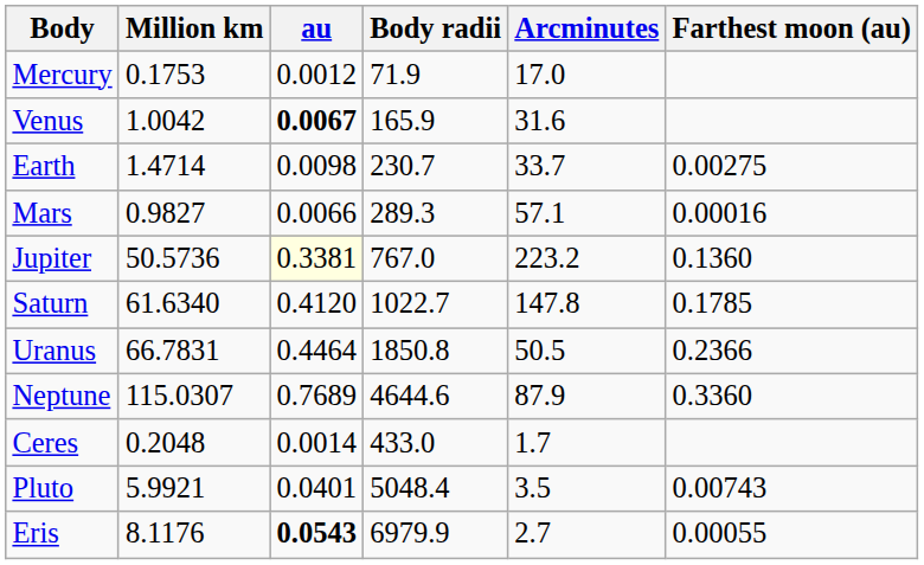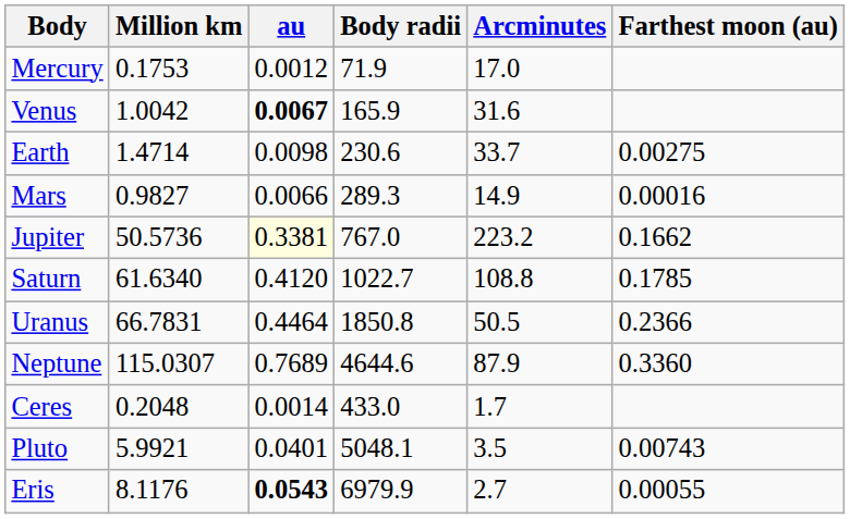 <table class="wikitable">
 <tr>
 <th>Body</th>
 <th>Million km</th>
 <th><a href='#'>au</a></th>
 <th>Body radii</th>
 <th><a href='#'>Arcminutes</a></th>
 <th>Farthest moon (au)</th>
 </tr>
 <tr>
 <td><a href='#'>Mercury</a></td>
 <td>0.1753</td>
 <td>0.0012</td>
 <td>71.9</td>
 <td>17.0</td>
 <td></td>
 </tr>
 <tr>
 <td><a href='#'>Venus</a></td>
 <td>1.0042</td>
 <td><strong>0.0067</strong></td>
 <td>165.9</td>
 <td>31.6</td>
 <td></td>
 </tr>
 <tr>
 <td><a href='#'>Earth</a></td>
 <td>1.4714</td>
 <td>0.0098</td>
-<td>230.7</td>
+<td>230.6</td>
 <td>33.7</td>
 <td>0.00275</td>
 </tr>
 <tr>
 <td><a href='#'>Mars</a></td>
 <td>0.9827</td>
 <td>0.0066</td>
 <td>289.3</td>
-<td>57.1</td>
+<td>14.9</td>
 <td>0.00016</td>
 </tr>
 <tr>
 <td><a href='#'>Jupiter</a></td>
 <td>50.5736</td>
 <td style="background: lightyellow;">0.3381</td>
 <td>767.0</td>
 <td>223.2</td>
-<td>0.1360</td>
+<td>0.1662</td>
 </tr>
 <tr>
 <td><a href='#'>Saturn</a></td>
 <td>61.6340</td>
 <td>0.4120</td>
 <td>1022.7</td>
-<td>147.8</td>
+<td>108.8</td>
 <td>0.1785</td>
 </tr>
 <tr>
 <td><a href='#'>Uranus</a></td>
 <td>66.7831</td>
 <td>0.4464</td>
 <td>1850.8</td>
 <td>50.5</td>
 <td>0.2366</td>
 </tr>
 <tr>
 <td><a href='#'>Neptune</a></td>
 <td>115.0307</td>
 <td>0.7689</td>
 <td>4644.6</td>
 <td>87.9</td>
 <td>0.3360</td>
 </tr>
 <tr>
 <td><a href='#'>Ceres</a></td>
 <td>0.2048</td>
 <td>0.0014</td>
 <td>433.0</td>
 <td>1.7</td>
 <td></td>
 </tr>
 <tr>
 <td><a href='#'>Pluto</a></td>
 <td>5.9921</td>
 <td>0.0401</td>
-<td>5048.4</td>
+<td>5048.1</td>
 <td>3.5</td>
 <td>0.00743</td>
 </tr>
 <tr>
 <td><a href='#'>Eris</a></td>
 <td>8.1176</td>
 <td><strong>0.0543</strong></td>
 <td>6979.9</td>
 <td>2.7</td>
 <td>0.00055</td>
 </tr>
 </table>
